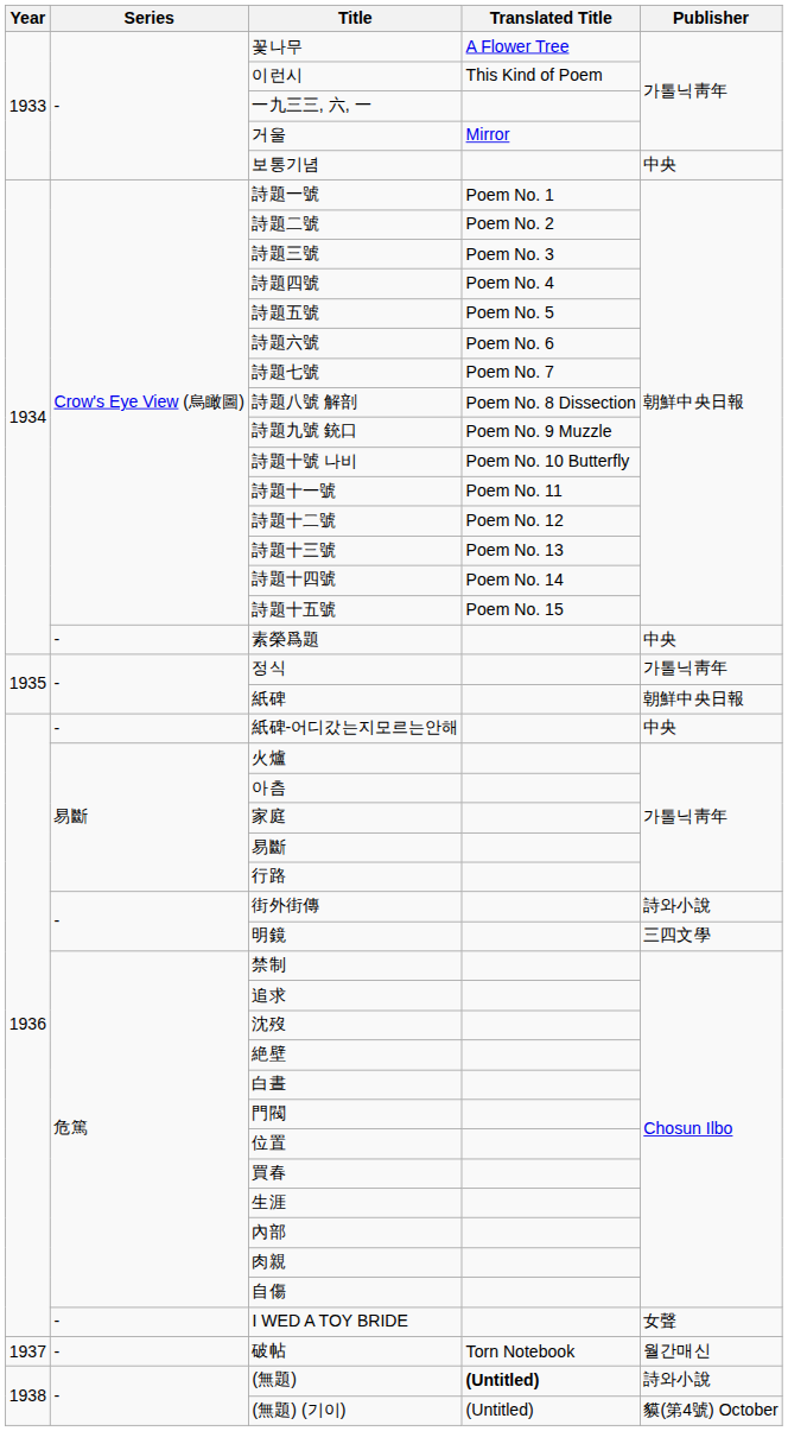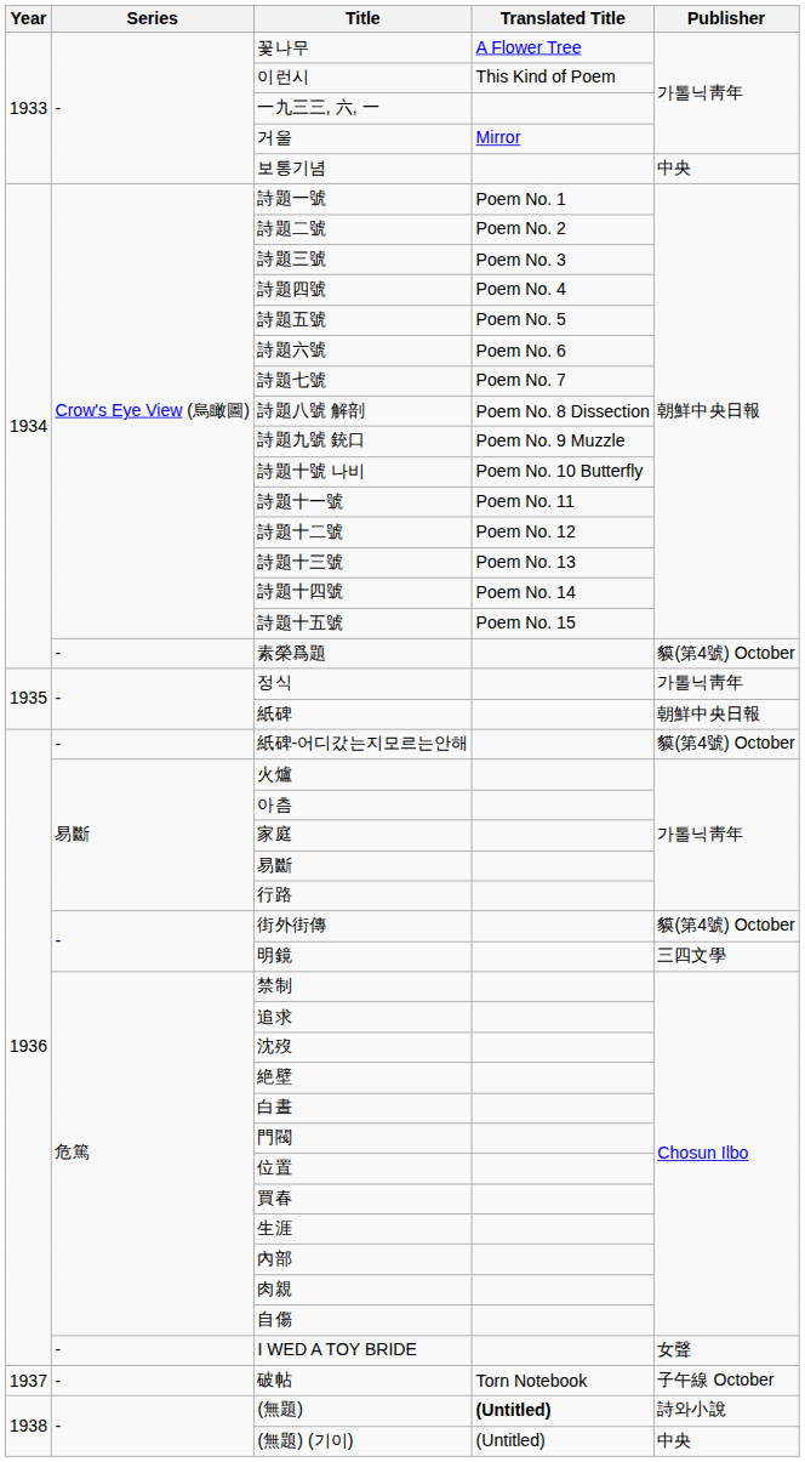 <table class="wikitable">
 <tr>
 <th>Year</th>
 <th>Series</th>
 <th>Title</th>
 <th>Translated Title</th>
 <th>Publisher</th>
 </tr>
 <tr>
 <td rowspan="5">1933</td>
 <td rowspan="5">-</td>
 <td>꽃나무</td>
 <td><a href='#'>A Flower Tree</a></td>
 <td rowspan="4">가톨닉靑年</td>
 </tr>
 <tr>
 <td>이런시</td>
 <td>This Kind of Poem</td>
 </tr>
 <tr>
 <td>一九三三, 六, 一</td>
 <td></td>
 </tr>
 <tr>
 <td>거울</td>
 <td><a href='#'>Mirror</a></td>
 </tr>
 <tr>
 <td>보통기념</td>
 <td></td>
 <td>中央</td>
 </tr>
 <tr>
 <td rowspan="16">1934</td>
 <td rowspan="15"><a href='#'>Crow's Eye View</a> (烏瞰圖)</td>
 <td>詩題一號</td>
 <td>Poem No. 1</td>
 <td rowspan="15">朝鮮中央日報</td>
 </tr>
 <tr>
 <td>詩題二號</td>
 <td>Poem No. 2</td>
 </tr>
 <tr>
 <td>詩題三號</td>
 <td>Poem No. 3</td>
 </tr>
 <tr>
 <td>詩題四號</td>
 <td>Poem No. 4</td>
 </tr>
 <tr>
 <td>詩題五號</td>
 <td>Poem No. 5</td>
 </tr>
 <tr>
 <td>詩題六號</td>
 <td>Poem No. 6</td>
 </tr>
 <tr>
 <td>詩題七號</td>
 <td>Poem No. 7</td>
 </tr>
 <tr>
 <td>詩題八號 解剖</td>
 <td>Poem No. 8 Dissection</td>
 </tr>
 <tr>
 <td>詩題九號 銃口</td>
 <td>Poem No. 9 Muzzle</td>
 </tr>
 <tr>
 <td>詩題十號 나비</td>
 <td>Poem No. 10 Butterfly</td>
 </tr>
 <tr>
 <td>詩題十一號</td>
 <td>Poem No. 11</td>
 </tr>
 <tr>
 <td>詩題十二號</td>
 <td>Poem No. 12</td>
 </tr>
 <tr>
 <td>詩題十三號</td>
 <td>Poem No. 13</td>
 </tr>
 <tr>
 <td>詩題十四號</td>
 <td>Poem No. 14</td>
 </tr>
 <tr>
 <td>詩題十五號</td>
 <td>Poem No. 15</td>
 </tr>
 <tr>
 <td>-</td>
 <td>素榮爲題</td>
 <td></td>
-<td>中央</td>
+<td>貘(第4號) October</td>
 </tr>
 <tr>
 <td rowspan="2">1935</td>
 <td rowspan="2">-</td>
 <td>정식</td>
 <td></td>
 <td>가톨닉靑年</td>
 </tr>
 <tr>
 <td>紙碑</td>
 <td></td>
 <td>朝鮮中央日報</td>
 </tr>
 <tr>
 <td rowspan="21">1936</td>
 <td>-</td>
 <td>紙碑-어디갔는지모르는안해</td>
 <td></td>
-<td>中央</td>
+<td>貘(第4號) October</td>
 </tr>
 <tr>
 <td rowspan="5">易斷</td>
 <td>火爐</td>
 <td></td>
 <td rowspan="5">가톨닉靑年</td>
 </tr>
 <tr>
 <td>아츰</td>
 <td></td>
 </tr>
 <tr>
 <td>家庭</td>
 <td></td>
 </tr>
 <tr>
 <td>易斷</td>
 <td></td>
 </tr>
 <tr>
 <td>行路</td>
 <td></td>
 </tr>
 <tr>
 <td rowspan="2">-</td>
 <td>街外街傳</td>
 <td></td>
-<td>詩와小說</td>
+<td>貘(第4號) October</td>
 </tr>
 <tr>
 <td>明鏡</td>
 <td></td>
 <td>三四文學</td>
 </tr>
 <tr>
 <td rowspan="12">危篤</td>
 <td>禁制</td>
 <td></td>
 <td rowspan="12"><a href='#'>Chosun Ilbo</a></td>
 </tr>
 <tr>
 <td>追求</td>
 <td></td>
 </tr>
 <tr>
 <td>沈歿</td>
 <td></td>
 </tr>
 <tr>
 <td>絶壁</td>
 <td></td>
 </tr>
 <tr>
 <td>白晝</td>
 <td></td>
 </tr>
 <tr>
 <td>門閥</td>
 <td></td>
 </tr>
 <tr>
 <td>位置</td>
 <td></td>
 </tr>
 <tr>
 <td>買春</td>
 <td></td>
 </tr>
 <tr>
 <td>生涯</td>
 <td></td>
 </tr>
 <tr>
 <td>內部</td>
 <td></td>
 </tr>
 <tr>
 <td>肉親</td>
 <td></td>
 </tr>
 <tr>
 <td>自傷</td>
 <td></td>
 </tr>
 <tr>
 <td>-</td>
 <td>I WED A TOY BRIDE</td>
 <td></td>
 <td>女聲</td>
 </tr>
 <tr>
 <td>1937</td>
 <td>-</td>
 <td>破帖</td>
 <td>Torn Notebook</td>
-<td>월간매신</td>
+<td>子午線 October</td>
 </tr>
 <tr>
 <td rowspan="2">1938</td>
 <td rowspan="2">-</td>
 <td>(無題)</td>
 <td><strong>(Untitled)</strong></td>
 <td>詩와小說</td>
 </tr>
 <tr>
 <td>(無題) (기이)</td>
 <td>(Untitled)</td>
-<td>貘(第4號) October</td>
+<td>中央</td>
 </tr>
 </table>
